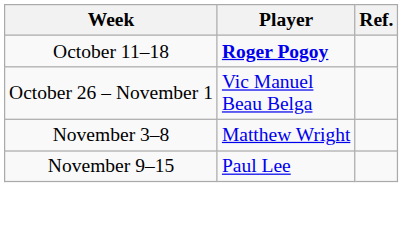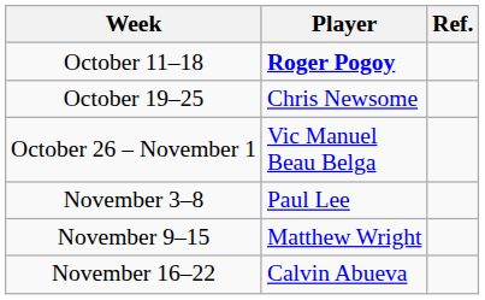 <table class="wikitable" border="1">
 <tr>
 <th>Week</th>
 <th>Player</th>
 <th>Ref.</th>
 </tr>
 <tr>
 <td align=center>October 11–18</td>
 <td><strong><a href='#'>Roger Pogoy</a> </strong></td>
 <td align=center></td>
 </tr>
 <tr>
+<td align=center>October 19–25</td>
+<td><a href='#'>Chris Newsome</a> </td>
+<td align=center></td>
+</tr>
+<tr>
 <td align=center>October 26 – November 1</td>
 <td><a href='#'>Vic Manuel</a>  <br> <a href='#'>Beau Belga</a> </td>
 <td align=center></td>
 </tr>
 <tr>
 <td align=center>November 3–8</td>
+<td><a href='#'>Paul Lee</a> </td>
+<td align=center></td>
+</tr>
+<tr>
+<td align=center>November 9–15</td>
 <td><a href='#'>Matthew Wright</a> </td>
 <td align=center></td>
 </tr>
 <tr>
-<td align=center>November 9–15</td>
-<td><a href='#'>Paul Lee</a> </td>
+<td align=center>November 16–22</td>
+<td><a href='#'>Calvin Abueva</a> </td>
 <td align=center></td>
 </tr>
 </table>
